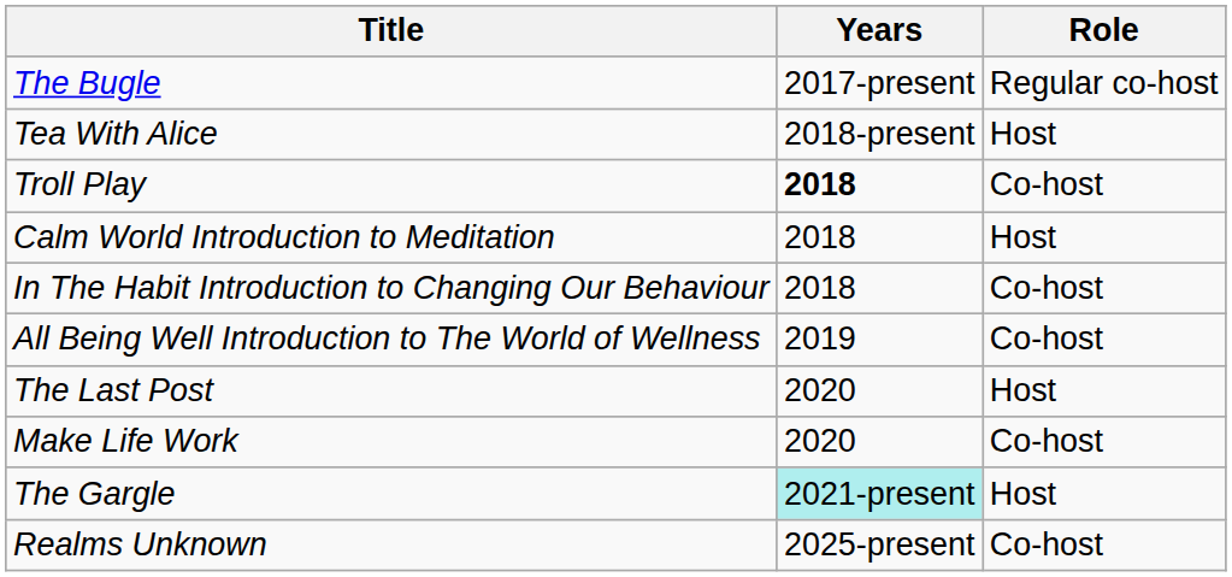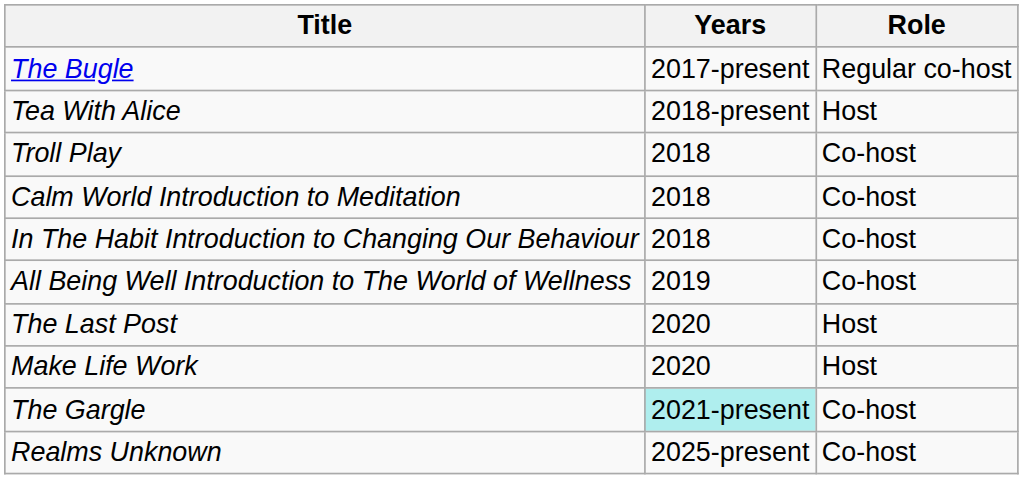 <table class="wikitable">
 <tr>
 <th>Title</th>
 <th>Years</th>
 <th>Role</th>
 </tr>
 <tr>
 <td><em><a href='#'>The Bugle</a></em></td>
 <td>2017-present</td>
 <td>Regular co-host</td>
 </tr>
 <tr>
 <td><em>Tea With Alice</em></td>
 <td>2018-present</td>
 <td>Host</td>
 </tr>
 <tr>
 <td><em>Troll Play</em></td>
-<td><strong>2018</strong></td>
+<td>2018</td>
 <td>Co-host</td>
 </tr>
 <tr>
 <td><em>Calm World Introduction to Meditation</em></td>
 <td>2018</td>
-<td>Host</td>
+<td>Co-host</td>
 </tr>
 <tr>
 <td><em>In The Habit Introduction to Changing Our Behaviour</em></td>
 <td>2018</td>
 <td>Co-host</td>
 </tr>
 <tr>
 <td><em>All Being Well Introduction to The World of Wellness</em></td>
 <td>2019</td>
 <td>Co-host</td>
 </tr>
 <tr>
 <td><em>The Last Post</em></td>
 <td>2020</td>
 <td>Host</td>
 </tr>
 <tr>
 <td><em>Make Life Work</em></td>
 <td>2020</td>
-<td>Co-host</td>
+<td>Host</td>
 </tr>
 <tr>
 <td><em>The Gargle</em></td>
 <td style="background: paleturquoise;">2021-present</td>
-<td>Host</td>
+<td>Co-host</td>
 </tr>
 <tr>
 <td><em>Realms Unknown</em></td>
 <td>2025-present</td>
 <td>Co-host</td>
 </tr>
 </table>
